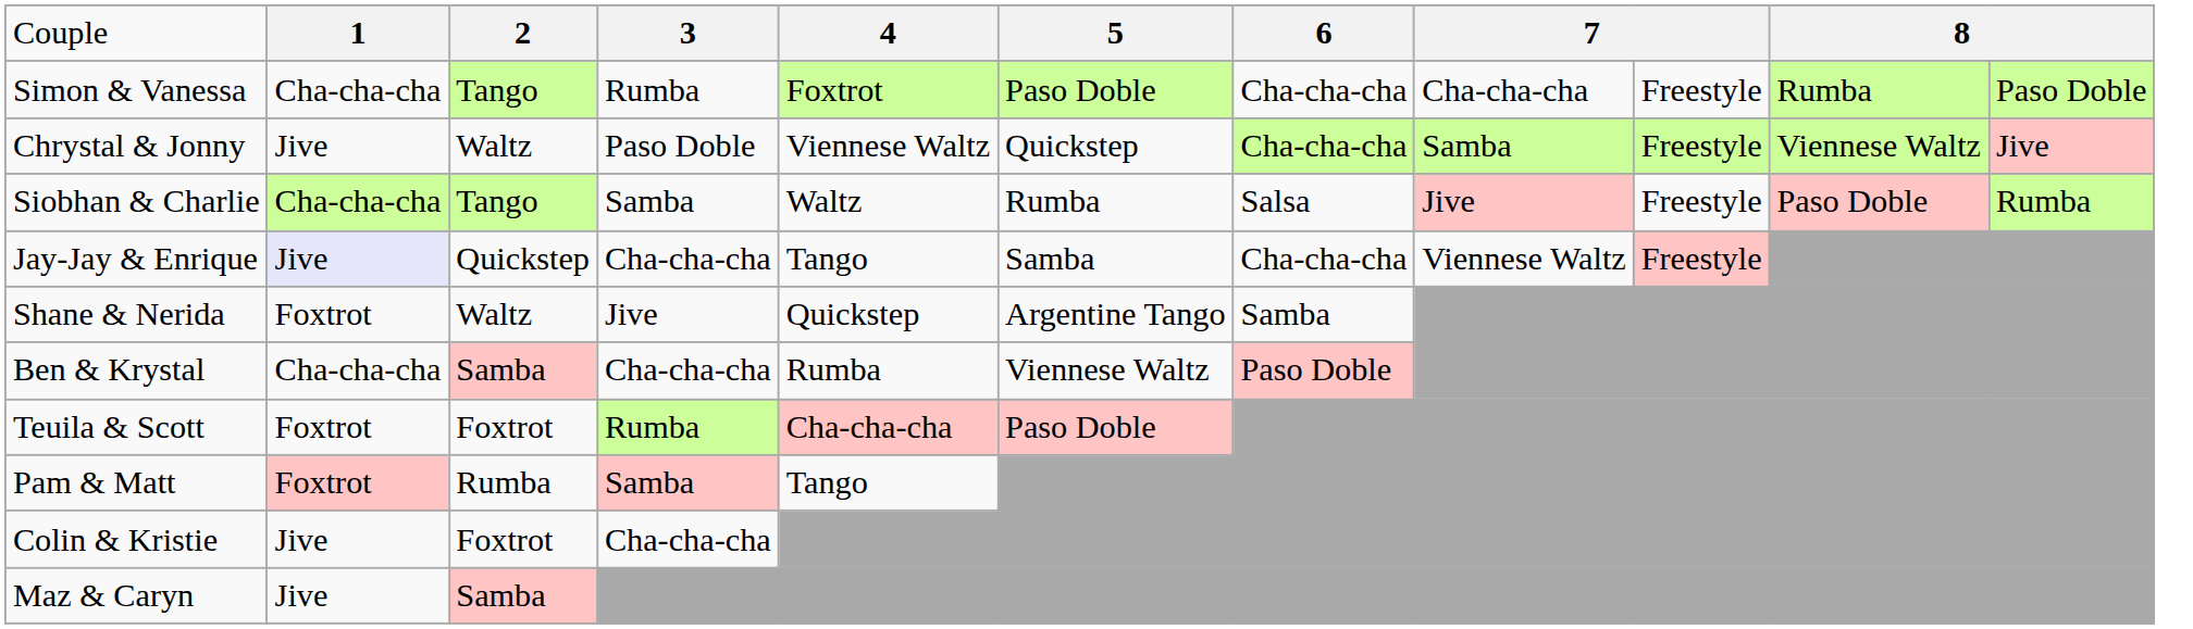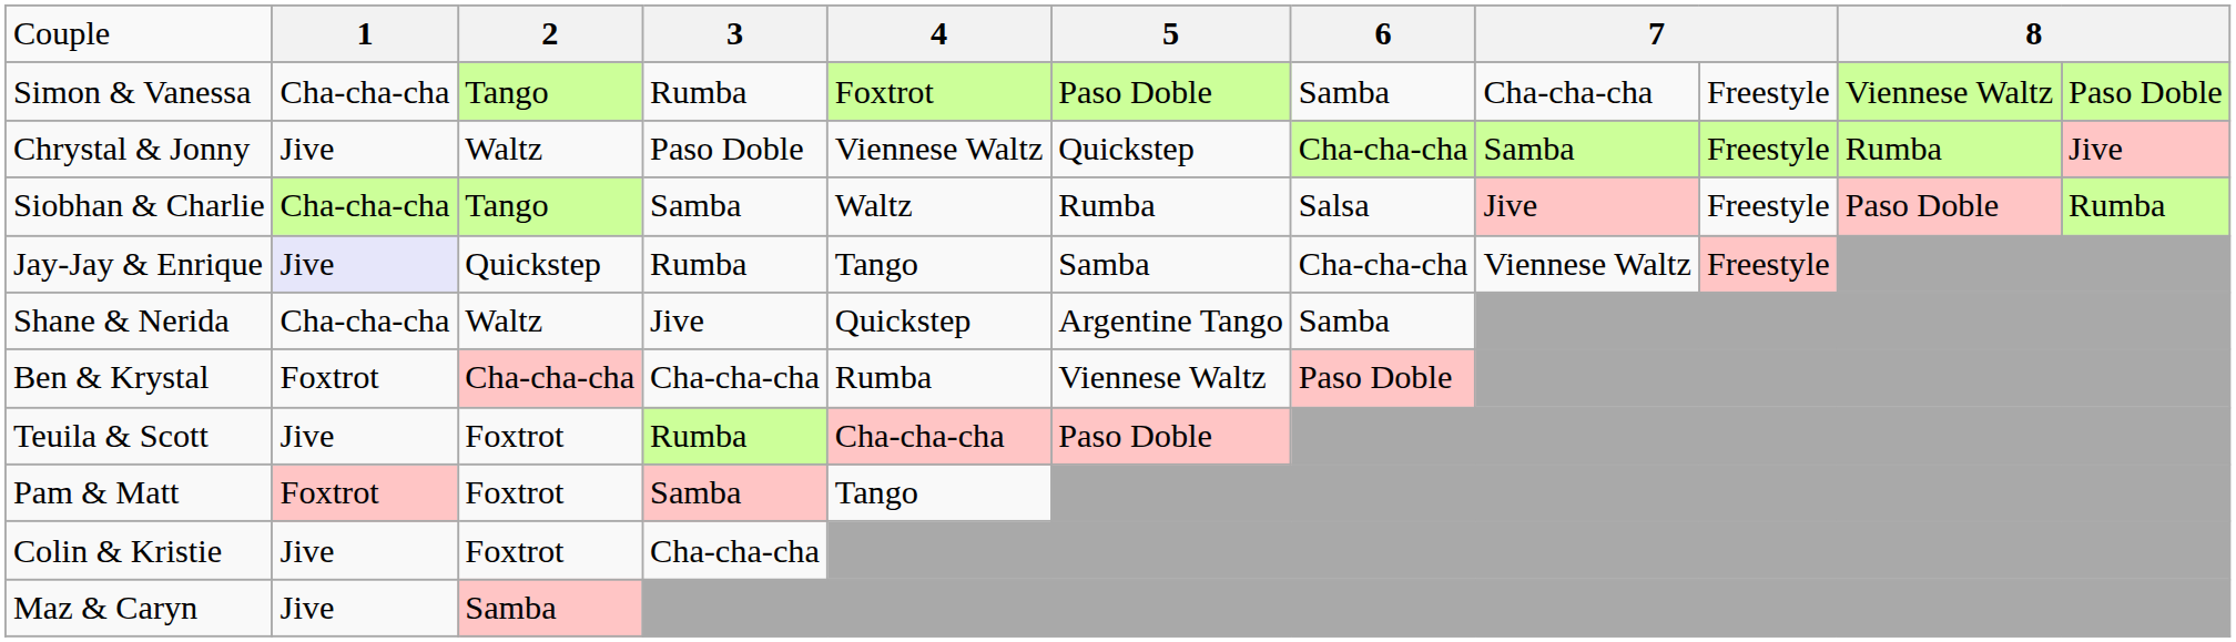 <table class="wikitable" style="text-align:left; line-height:20px;">
 <tr>
 <td>Couple</td>
 <th>1</th>
 <th>2</th>
 <th>3</th>
 <th>4</th>
 <th>5</th>
 <th>6</th>
 <th colspan=2>7</th>
 <th colspan=2>8</th>
 </tr>
 <tr>
 <td>Simon & Vanessa</td>
 <td>Cha-cha-cha</td>
 <td bgcolor="#ccff99">Tango</td>
 <td>Rumba</td>
 <td bgcolor="#ccff99">Foxtrot</td>
 <td bgcolor="#ccff99">Paso Doble</td>
-<td>Cha-cha-cha</td>
+<td>Samba</td>
 <td>Cha-cha-cha</td>
 <td>Freestyle</td>
-<td bgcolor="#ccff99">Rumba</td>
+<td bgcolor="#ccff99">Viennese Waltz</td>
 <td bgcolor="#ccff99">Paso Doble</td>
 </tr>
 <tr>
 <td>Chrystal & Jonny</td>
 <td>Jive</td>
 <td>Waltz</td>
 <td>Paso Doble</td>
 <td>Viennese Waltz</td>
 <td>Quickstep</td>
 <td bgcolor="#ccff99">Cha-cha-cha</td>
 <td bgcolor="#ccff99">Samba</td>
 <td bgcolor="#ccff99">Freestyle</td>
-<td bgcolor="#ccff99">Viennese Waltz</td>
+<td bgcolor="#ccff99">Rumba</td>
 <td bgcolor="#ffc5c5">Jive</td>
 </tr>
 <tr>
 <td>Siobhan & Charlie</td>
 <td bgcolor="#ccff99">Cha-cha-cha</td>
 <td bgcolor="#ccff99">Tango</td>
 <td>Samba</td>
 <td>Waltz</td>
 <td>Rumba</td>
 <td>Salsa</td>
 <td bgcolor="#ffc5c5">Jive</td>
 <td>Freestyle</td>
 <td bgcolor="#ffc5c5">Paso Doble</td>
 <td bgcolor="#ccff99">Rumba</td>
 </tr>
 <tr>
 <td>Jay-Jay & Enrique</td>
 <td style="background: lavender;">Jive</td>
 <td>Quickstep</td>
-<td>Cha-cha-cha</td>
+<td>Rumba</td>
 <td>Tango</td>
 <td>Samba</td>
 <td>Cha-cha-cha</td>
 <td>Viennese Waltz</td>
 <td bgcolor="#ffc5c5">Freestyle</td>
 <td colspan=2 bgcolor=darkgray></td>
 </tr>
 <tr>
 <td>Shane & Nerida</td>
-<td>Foxtrot</td>
+<td>Cha-cha-cha</td>
 <td>Waltz</td>
 <td>Jive</td>
 <td>Quickstep</td>
 <td>Argentine Tango</td>
 <td>Samba</td>
 <td colspan=6 bgcolor=darkgray></td>
 </tr>
 <tr>
 <td>Ben & Krystal</td>
-<td>Cha-cha-cha</td>
-<td bgcolor="#ffc5c5">Samba</td>
+<td>Foxtrot</td>
+<td bgcolor="#ffc5c5">Cha-cha-cha</td>
 <td>Cha-cha-cha</td>
 <td>Rumba</td>
 <td>Viennese Waltz</td>
 <td bgcolor="#ffc5c5">Paso Doble</td>
 <td colspan=6 bgcolor=darkgray></td>
 </tr>
 <tr>
 <td>Teuila & Scott</td>
-<td>Foxtrot</td>
+<td>Jive</td>
 <td>Foxtrot</td>
 <td bgcolor="#ccff99">Rumba</td>
 <td bgcolor="#ffc5c5">Cha-cha-cha</td>
 <td bgcolor="#ffc5c5">Paso Doble</td>
 <td colspan=7 bgcolor=darkgray></td>
 </tr>
 <tr>
 <td>Pam & Matt</td>
 <td bgcolor="#ffc5c5">Foxtrot</td>
-<td>Rumba</td>
+<td>Foxtrot</td>
 <td bgcolor="#ffc5c5">Samba</td>
 <td>Tango</td>
 <td colspan=8 bgcolor=darkgray></td>
 </tr>
 <tr>
 <td>Colin & Kristie</td>
 <td>Jive</td>
 <td>Foxtrot</td>
 <td>Cha-cha-cha</td>
 <td colspan=9 bgcolor=darkgray></td>
 </tr>
 <tr>
 <td>Maz & Caryn</td>
 <td>Jive</td>
 <td bgcolor="#ffc5c5">Samba</td>
 <td colspan=10 bgcolor=darkgray></td>
 </tr>
 </table>
